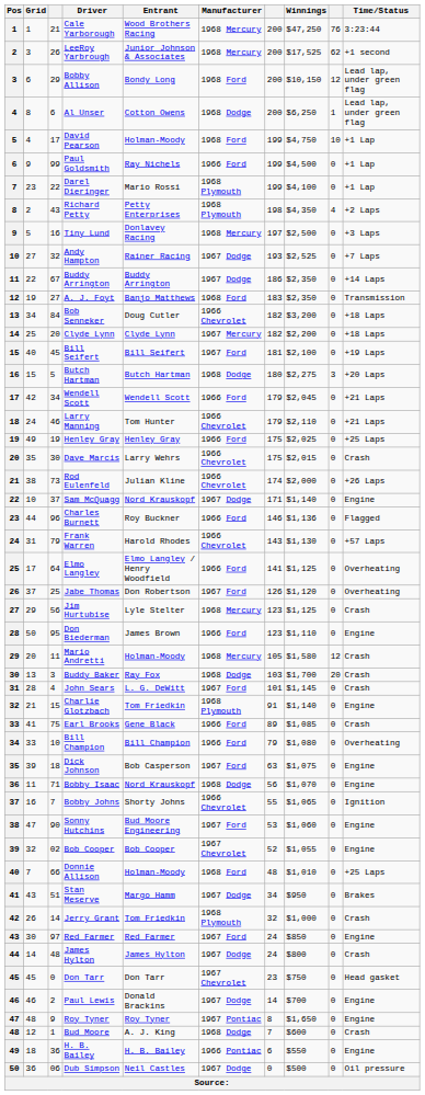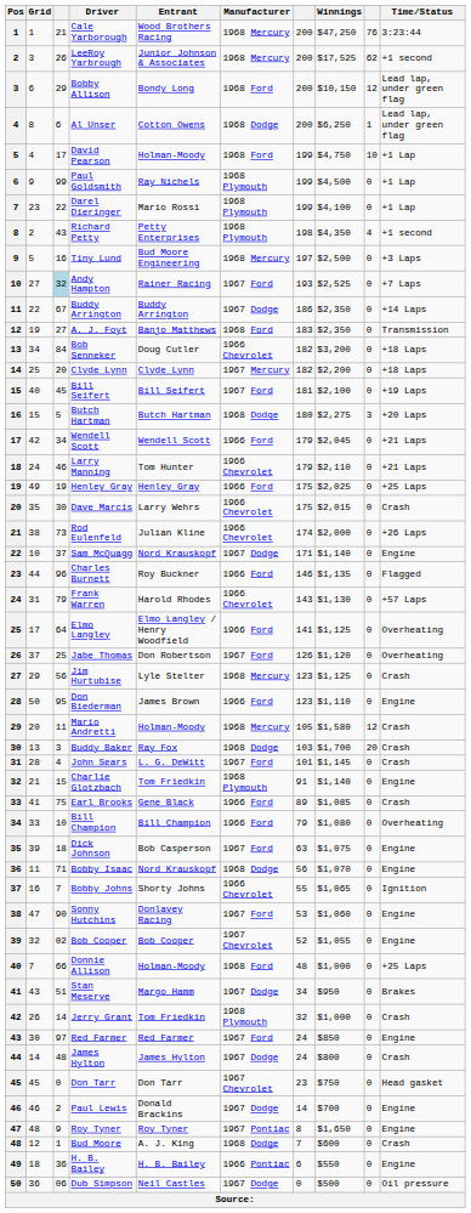 <table class="sortable wikitable" style="font-size:95%">
 <tr>
 <th>Pos</th>
 <th>Grid</th>
 <th></th>
 <th>Driver</th>
 <th>Entrant</th>
 <th>Manufacturer</th>
 <th></th>
 <th>Winnings</th>
 <th></th>
 <th>Time/Status</th>
 </tr>
 <tr>
 <th>1</th>
 <td>1</td>
 <td>21</td>
 <td><a href='#'>Cale Yarborough</a></td>
 <td><a href='#'>Wood Brothers Racing</a></td>
 <td>1968 <a href='#'>Mercury</a></td>
 <td>200</td>
 <td>$47,250</td>
 <td>76</td>
 <td>3:23:44</td>
 </tr>
 <tr>
 <th>2</th>
 <td>3</td>
 <td>26</td>
 <td><a href='#'>LeeRoy Yarbrough</a></td>
 <td><a href='#'>Junior Johnson & Associates</a></td>
 <td>1968 <a href='#'>Mercury</a></td>
 <td>200</td>
 <td>$17,525</td>
 <td>62</td>
 <td>+1 second</td>
 </tr>
 <tr>
 <th>3</th>
 <td>6</td>
 <td>29</td>
 <td><a href='#'>Bobby Allison</a></td>
 <td><a href='#'>Bondy Long</a></td>
 <td>1968 <a href='#'>Ford</a></td>
 <td>200</td>
 <td>$10,150</td>
 <td>12</td>
 <td>Lead lap, under green flag</td>
 </tr>
 <tr>
 <th>4</th>
 <td>8</td>
 <td>6</td>
 <td><a href='#'>Al Unser</a></td>
 <td><a href='#'>Cotton Owens</a></td>
 <td>1968 <a href='#'>Dodge</a></td>
 <td>200</td>
 <td>$6,250</td>
 <td>1</td>
 <td>Lead lap, under green flag</td>
 </tr>
 <tr>
 <th>5</th>
 <td>4</td>
 <td>17</td>
 <td><a href='#'>David Pearson</a></td>
 <td><a href='#'>Holman-Moody</a></td>
 <td>1968 <a href='#'>Ford</a></td>
 <td>199</td>
 <td>$4,750</td>
 <td>10</td>
 <td>+1 Lap</td>
 </tr>
 <tr>
 <th>6</th>
 <td>9</td>
 <td>99</td>
 <td><a href='#'>Paul Goldsmith</a></td>
 <td><a href='#'>Ray Nichels</a></td>
-<td>1966 <a href='#'>Ford</a></td>
+<td>1968 <a href='#'>Plymouth</a></td>
 <td>199</td>
 <td>$4,500</td>
 <td>0</td>
 <td>+1 Lap</td>
 </tr>
 <tr>
 <th>7</th>
 <td>23</td>
 <td>22</td>
 <td><a href='#'>Darel Dieringer</a></td>
 <td>Mario Rossi</td>
 <td>1968 <a href='#'>Plymouth</a></td>
 <td>199</td>
 <td>$4,100</td>
 <td>0</td>
 <td>+1 Lap</td>
 </tr>
 <tr>
 <th>8</th>
 <td>2</td>
 <td>43</td>
 <td><a href='#'>Richard Petty</a></td>
 <td><a href='#'>Petty Enterprises</a></td>
 <td>1968 <a href='#'>Plymouth</a></td>
 <td>198</td>
 <td>$4,350</td>
 <td>4</td>
-<td>+2 Laps</td>
+<td>+1 second</td>
 </tr>
 <tr>
 <th>9</th>
 <td>5</td>
 <td>16</td>
 <td><a href='#'>Tiny Lund</a></td>
-<td><a href='#'>Donlavey Racing</a></td>
+<td><a href='#'>Bud Moore Engineering</a></td>
 <td>1968 <a href='#'>Mercury</a></td>
 <td>197</td>
 <td>$2,500</td>
 <td>0</td>
 <td>+3 Laps</td>
 </tr>
 <tr>
 <th>10</th>
 <td>27</td>
-<td>32</td>
+<td style="background: lightblue;">32</td>
 <td><a href='#'>Andy Hampton</a></td>
 <td><a href='#'>Rainer Racing</a></td>
-<td>1967 <a href='#'>Dodge</a></td>
+<td>1967 <a href='#'>Ford</a></td>
 <td>193</td>
 <td>$2,525</td>
 <td>0</td>
 <td>+7 Laps</td>
 </tr>
 <tr>
 <th>11</th>
 <td>22</td>
 <td>67</td>
 <td><a href='#'>Buddy Arrington</a></td>
 <td><a href='#'>Buddy Arrington</a></td>
 <td>1967 <a href='#'>Dodge</a></td>
 <td>186</td>
 <td>$2,350</td>
 <td>0</td>
 <td>+14 Laps</td>
 </tr>
 <tr>
 <th>12</th>
 <td>19</td>
 <td>27</td>
 <td><a href='#'>A. J. Foyt</a></td>
 <td><a href='#'>Banjo Matthews</a></td>
 <td>1968 <a href='#'>Ford</a></td>
 <td>183</td>
 <td>$2,350</td>
 <td>0</td>
 <td>Transmission</td>
 </tr>
 <tr>
 <th>13</th>
 <td>34</td>
 <td>84</td>
 <td><a href='#'>Bob Senneker</a></td>
 <td>Doug Cutler</td>
 <td>1966 <a href='#'>Chevrolet</a></td>
 <td>182</td>
 <td>$3,200</td>
 <td>0</td>
 <td>+18 Laps</td>
 </tr>
 <tr>
 <th>14</th>
 <td>25</td>
 <td>20</td>
 <td><a href='#'>Clyde Lynn</a></td>
 <td><a href='#'>Clyde Lynn</a></td>
 <td>1967 <a href='#'>Mercury</a></td>
 <td>182</td>
 <td>$2,200</td>
 <td>0</td>
 <td>+18 Laps</td>
 </tr>
 <tr>
 <th>15</th>
 <td>40</td>
 <td>45</td>
 <td><a href='#'>Bill Seifert</a></td>
 <td><a href='#'>Bill Seifert</a></td>
 <td>1967 <a href='#'>Ford</a></td>
 <td>181</td>
 <td>$2,100</td>
 <td>0</td>
 <td>+19 Laps</td>
 </tr>
 <tr>
 <th>16</th>
 <td>15</td>
 <td>5</td>
 <td><a href='#'>Butch Hartman</a></td>
 <td><a href='#'>Butch Hartman</a></td>
 <td>1968 <a href='#'>Dodge</a></td>
 <td>180</td>
 <td>$2,275</td>
 <td>3</td>
 <td>+20 Laps</td>
 </tr>
 <tr>
 <th>17</th>
 <td>42</td>
 <td>34</td>
 <td><a href='#'>Wendell Scott</a></td>
 <td><a href='#'>Wendell Scott</a></td>
 <td>1966 <a href='#'>Ford</a></td>
 <td>179</td>
 <td>$2,045</td>
 <td>0</td>
 <td>+21 Laps</td>
 </tr>
 <tr>
 <th>18</th>
 <td>24</td>
 <td>46</td>
 <td><a href='#'>Larry Manning</a></td>
 <td>Tom Hunter</td>
 <td>1966 <a href='#'>Chevrolet</a></td>
 <td>179</td>
 <td>$2,110</td>
 <td>0</td>
 <td>+21 Laps</td>
 </tr>
 <tr>
 <th>19</th>
 <td>49</td>
 <td>19</td>
 <td><a href='#'>Henley Gray</a></td>
 <td><a href='#'>Henley Gray</a></td>
 <td>1966 <a href='#'>Ford</a></td>
 <td>175</td>
 <td>$2,025</td>
 <td>0</td>
 <td>+25 Laps</td>
 </tr>
 <tr>
 <th>20</th>
 <td>35</td>
 <td>30</td>
 <td><a href='#'>Dave Marcis</a></td>
 <td>Larry Wehrs</td>
 <td>1966 <a href='#'>Chevrolet</a></td>
 <td>175</td>
 <td>$2,015</td>
 <td>0</td>
 <td>Crash</td>
 </tr>
 <tr>
 <th>21</th>
 <td>38</td>
 <td>73</td>
 <td><a href='#'>Rod Eulenfeld</a></td>
 <td>Julian Kline</td>
 <td>1966 <a href='#'>Chevrolet</a></td>
 <td>174</td>
 <td>$2,000</td>
 <td>0</td>
 <td>+26 Laps</td>
 </tr>
 <tr>
 <th>22</th>
 <td>10</td>
 <td>37</td>
 <td><a href='#'>Sam McQuagg</a></td>
 <td><a href='#'>Nord Krauskopf</a></td>
 <td>1967 <a href='#'>Dodge</a></td>
 <td>171</td>
 <td>$1,140</td>
 <td>0</td>
 <td>Engine</td>
 </tr>
 <tr>
 <th>23</th>
 <td>44</td>
 <td>96</td>
 <td><a href='#'>Charles Burnett</a></td>
 <td>Roy Buckner</td>
 <td>1966 <a href='#'>Ford</a></td>
 <td>146</td>
-<td>$1,136</td>
+<td>$1,135</td>
 <td>0</td>
 <td>Flagged</td>
 </tr>
 <tr>
 <th>24</th>
 <td>31</td>
 <td>79</td>
 <td><a href='#'>Frank Warren</a></td>
 <td>Harold Rhodes</td>
 <td>1966 <a href='#'>Chevrolet</a></td>
 <td>143</td>
 <td>$1,130</td>
 <td>0</td>
 <td>+57 Laps</td>
 </tr>
 <tr>
 <th>25</th>
 <td>17</td>
 <td>64</td>
 <td><a href='#'>Elmo Langley</a></td>
 <td><a href='#'>Elmo Langley</a> / Henry Woodfield</td>
 <td>1966 <a href='#'>Ford</a></td>
 <td>141</td>
 <td>$1,125</td>
 <td>0</td>
 <td>Overheating</td>
 </tr>
 <tr>
 <th>26</th>
 <td>37</td>
 <td>25</td>
 <td><a href='#'>Jabe Thomas</a></td>
 <td>Don Robertson</td>
 <td>1967 <a href='#'>Ford</a></td>
 <td>126</td>
 <td>$1,120</td>
 <td>0</td>
 <td>Overheating</td>
 </tr>
 <tr>
 <th>27</th>
 <td>29</td>
 <td>56</td>
 <td><a href='#'>Jim Hurtubise</a></td>
 <td>Lyle Stelter</td>
 <td>1968 <a href='#'>Mercury</a></td>
 <td>123</td>
 <td>$1,125</td>
 <td>0</td>
 <td>Crash</td>
 </tr>
 <tr>
 <th>28</th>
 <td>50</td>
 <td>95</td>
 <td><a href='#'>Don Biederman</a></td>
 <td>James Brown</td>
 <td>1966 <a href='#'>Ford</a></td>
 <td>123</td>
 <td>$1,110</td>
 <td>0</td>
 <td>Engine</td>
 </tr>
 <tr>
 <th>29</th>
 <td>20</td>
 <td>11</td>
 <td><a href='#'>Mario Andretti</a></td>
 <td><a href='#'>Holman-Moody</a></td>
 <td>1968 <a href='#'>Mercury</a></td>
 <td>105</td>
 <td>$1,580</td>
 <td>12</td>
 <td>Crash</td>
 </tr>
 <tr>
 <th>30</th>
 <td>13</td>
 <td>3</td>
 <td><a href='#'>Buddy Baker</a></td>
 <td><a href='#'>Ray Fox</a></td>
 <td>1968 <a href='#'>Dodge</a></td>
 <td>103</td>
 <td>$1,700</td>
 <td>20</td>
 <td>Crash</td>
 </tr>
 <tr>
 <th>31</th>
 <td>28</td>
 <td>4</td>
 <td><a href='#'>John Sears</a></td>
 <td><a href='#'>L. G. DeWitt</a></td>
 <td>1967 <a href='#'>Ford</a></td>
 <td>101</td>
 <td>$1,145</td>
 <td>0</td>
 <td>Crash</td>
 </tr>
 <tr>
 <th>32</th>
 <td>21</td>
 <td>15</td>
 <td><a href='#'>Charlie Glotzbach</a></td>
 <td><a href='#'>Tom Friedkin</a></td>
 <td>1968 <a href='#'>Plymouth</a></td>
 <td>91</td>
 <td>$1,140</td>
 <td>0</td>
 <td>Engine</td>
 </tr>
 <tr>
 <th>33</th>
 <td>41</td>
 <td>75</td>
 <td><a href='#'>Earl Brooks</a></td>
 <td><a href='#'>Gene Black</a></td>
 <td>1966 <a href='#'>Ford</a></td>
 <td>89</td>
 <td>$1,085</td>
 <td>0</td>
 <td>Crash</td>
 </tr>
 <tr>
 <th>34</th>
 <td>33</td>
 <td>10</td>
 <td><a href='#'>Bill Champion</a></td>
 <td><a href='#'>Bill Champion</a></td>
 <td>1966 <a href='#'>Ford</a></td>
 <td>79</td>
 <td>$1,080</td>
 <td>0</td>
 <td>Overheating</td>
 </tr>
 <tr>
 <th>35</th>
 <td>39</td>
 <td>18</td>
 <td><a href='#'>Dick Johnson</a></td>
 <td>Bob Casperson</td>
 <td>1967 <a href='#'>Ford</a></td>
 <td>63</td>
 <td>$1,075</td>
 <td>0</td>
 <td>Engine</td>
 </tr>
 <tr>
 <th>36</th>
 <td>11</td>
 <td>71</td>
 <td><a href='#'>Bobby Isaac</a></td>
 <td><a href='#'>Nord Krauskopf</a></td>
 <td>1968 <a href='#'>Dodge</a></td>
 <td>56</td>
 <td>$1,070</td>
 <td>0</td>
 <td>Engine</td>
 </tr>
 <tr>
 <th>37</th>
 <td>16</td>
 <td>7</td>
 <td><a href='#'>Bobby Johns</a></td>
 <td>Shorty Johns</td>
 <td>1966 <a href='#'>Chevrolet</a></td>
 <td>55</td>
 <td>$1,065</td>
 <td>0</td>
 <td>Ignition</td>
 </tr>
 <tr>
 <th>38</th>
 <td>47</td>
 <td>90</td>
 <td><a href='#'>Sonny Hutchins</a></td>
-<td><a href='#'>Bud Moore Engineering</a></td>
+<td><a href='#'>Donlavey Racing</a></td>
 <td>1967 <a href='#'>Ford</a></td>
 <td>53</td>
 <td>$1,060</td>
 <td>0</td>
 <td>Engine</td>
 </tr>
 <tr>
 <th>39</th>
 <td>32</td>
 <td>02</td>
 <td><a href='#'>Bob Cooper</a></td>
 <td><a href='#'>Bob Cooper</a></td>
 <td>1967 <a href='#'>Chevrolet</a></td>
 <td>52</td>
 <td>$1,055</td>
 <td>0</td>
 <td>Engine</td>
 </tr>
 <tr>
 <th>40</th>
 <td>7</td>
 <td>66</td>
 <td><a href='#'>Donnie Allison</a></td>
 <td><a href='#'>Holman-Moody</a></td>
 <td>1968 <a href='#'>Ford</a></td>
 <td>48</td>
-<td>$1,010</td>
+<td>$1,000</td>
 <td>0</td>
 <td>+25 Laps</td>
 </tr>
 <tr>
 <th>41</th>
 <td>43</td>
 <td>51</td>
 <td><a href='#'>Stan Meserve</a></td>
 <td><a href='#'>Margo Hamm</a></td>
 <td>1967 <a href='#'>Dodge</a></td>
 <td>34</td>
 <td>$950</td>
 <td>0</td>
 <td>Brakes</td>
 </tr>
 <tr>
 <th>42</th>
 <td>26</td>
 <td>14</td>
 <td><a href='#'>Jerry Grant</a></td>
 <td><a href='#'>Tom Friedkin</a></td>
 <td>1968 <a href='#'>Plymouth</a></td>
 <td>32</td>
 <td>$1,000</td>
 <td>0</td>
 <td>Crash</td>
 </tr>
 <tr>
 <th>43</th>
 <td>30</td>
 <td>97</td>
 <td><a href='#'>Red Farmer</a></td>
 <td><a href='#'>Red Farmer</a></td>
 <td>1967 <a href='#'>Ford</a></td>
 <td>24</td>
 <td>$850</td>
 <td>0</td>
 <td>Engine</td>
 </tr>
 <tr>
 <th>44</th>
 <td>14</td>
 <td>48</td>
 <td><a href='#'>James Hylton</a></td>
 <td><a href='#'>James Hylton</a></td>
 <td>1967 <a href='#'>Dodge</a></td>
 <td>24</td>
 <td>$800</td>
 <td>0</td>
 <td>Crash</td>
 </tr>
 <tr>
 <th>45</th>
 <td>45</td>
 <td>0</td>
 <td><a href='#'>Don Tarr</a></td>
 <td>Don Tarr</td>
 <td>1967 <a href='#'>Chevrolet</a></td>
 <td>23</td>
 <td>$750</td>
 <td>0</td>
 <td>Head gasket</td>
 </tr>
 <tr>
 <th>46</th>
 <td>46</td>
 <td>2</td>
 <td><a href='#'>Paul Lewis</a></td>
 <td>Donald Brackins</td>
 <td>1967 <a href='#'>Dodge</a></td>
 <td>14</td>
 <td>$700</td>
 <td>0</td>
 <td>Engine</td>
 </tr>
 <tr>
 <th>47</th>
 <td>48</td>
 <td>9</td>
 <td><a href='#'>Roy Tyner</a></td>
 <td><a href='#'>Roy Tyner</a></td>
 <td>1967 <a href='#'>Pontiac</a></td>
 <td>8</td>
 <td>$1,650</td>
 <td>0</td>
 <td>Engine</td>
 </tr>
 <tr>
 <th>48</th>
 <td>12</td>
 <td>1</td>
 <td><a href='#'>Bud Moore</a></td>
 <td>A. J. King</td>
 <td>1968 <a href='#'>Dodge</a></td>
 <td>7</td>
 <td>$600</td>
 <td>0</td>
 <td>Crash</td>
 </tr>
 <tr>
 <th>49</th>
 <td>18</td>
 <td>36</td>
 <td><a href='#'>H. B. Bailey</a></td>
 <td><a href='#'>H. B. Bailey</a></td>
 <td>1966 <a href='#'>Pontiac</a></td>
 <td>6</td>
 <td>$550</td>
 <td>0</td>
 <td>Engine</td>
 </tr>
 <tr>
 <th>50</th>
 <td>36</td>
 <td>06</td>
 <td><a href='#'>Dub Simpson</a></td>
 <td><a href='#'>Neil Castles</a></td>
 <td>1967 <a href='#'>Dodge</a></td>
 <td>0</td>
 <td>$500</td>
 <td>0</td>
 <td>Oil pressure</td>
 </tr>
 <tr>
 <th colspan="10">Source:</th>
 </tr>
 </table>
